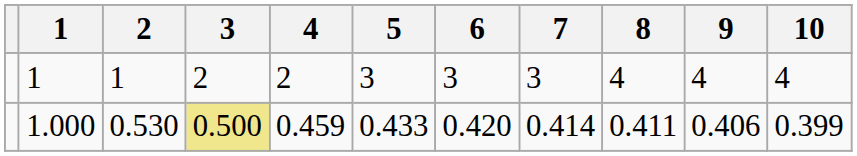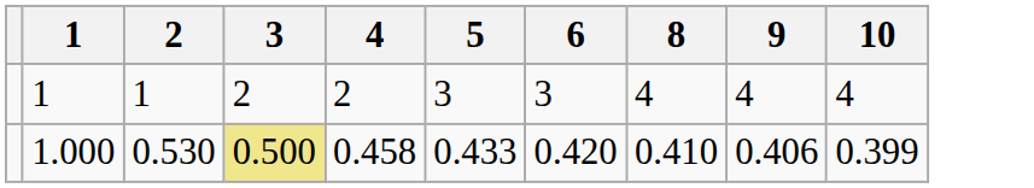 <table class="wikitable">
 <tr>
 <th></th>
 <th>1</th>
 <th>2</th>
 <th>3</th>
 <th>4</th>
 <th>5</th>
 <th>6</th>
-<th>7</th>
 <th>8</th>
 <th>9</th>
 <th>10</th>
 </tr>
 <tr>
 <td></td>
 <td>1</td>
 <td>1</td>
 <td>2</td>
 <td>2</td>
 <td>3</td>
 <td>3</td>
-<td>3</td>
 <td>4</td>
 <td>4</td>
 <td>4</td>
 </tr>
 <tr>
 <td></td>
 <td>1.000</td>
 <td>0.530</td>
 <td style="background: khaki;">0.500</td>
-<td>0.459</td>
+<td>0.458</td>
 <td>0.433</td>
 <td>0.420</td>
-<td>0.414</td>
-<td>0.411</td>
+<td>0.410</td>
 <td>0.406</td>
 <td>0.399</td>
 </tr>
 </table>
